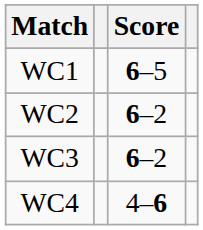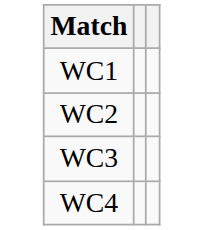 <table class="wikitable" style="font-size: 100%; margin: 1em auto 1em auto;">
 <tr>
 <th>Match</th>
 <th></th>
-<th>Score</th>
 <th></th>
 </tr>
 <tr>
 <td align="center">WC1</td>
 <td><strong></strong></td>
-<td align="center"><strong>6</strong>–5</td>
 <td></td>
 </tr>
 <tr>
 <td align="center">WC2</td>
 <td><strong></strong></td>
-<td align="center"><strong>6</strong>–2</td>
 <td></td>
 </tr>
 <tr>
 <td align="center">WC3</td>
 <td><strong></strong></td>
-<td align="center"><strong>6</strong>–2</td>
 <td></td>
 </tr>
 <tr>
 <td align="center">WC4</td>
 <td></td>
-<td align="center">4–<strong>6</strong></td>
 <td><strong></strong></td>
 </tr>
 </table>
